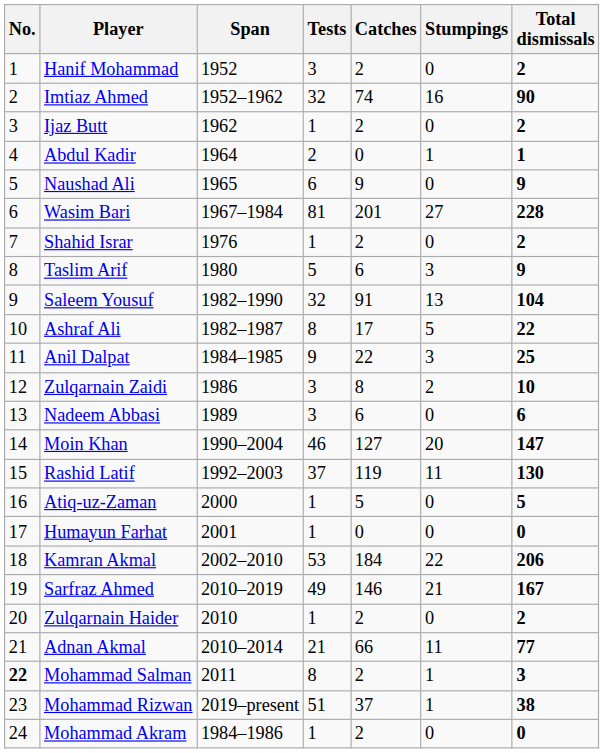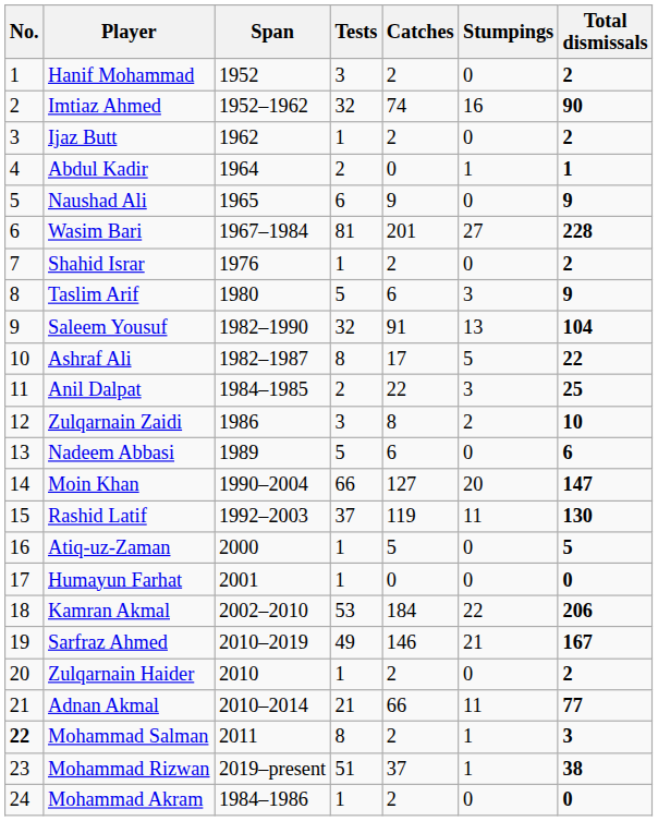 <table class="wikitable sortable">
 <tr>
 <th>No.</th>
 <th>Player</th>
 <th>Span</th>
 <th>Tests</th>
 <th>Catches</th>
 <th>Stumpings</th>
 <th>Total<br>dismissals</th>
 </tr>
 <tr>
 <td>1</td>
 <td><a href='#'>Hanif Mohammad</a></td>
 <td>1952</td>
 <td>3</td>
 <td>2</td>
 <td>0</td>
 <td><strong>2</strong></td>
 </tr>
 <tr>
 <td>2</td>
 <td><a href='#'>Imtiaz Ahmed</a></td>
 <td>1952–1962</td>
 <td>32</td>
 <td>74</td>
 <td>16</td>
 <td><strong>90</strong></td>
 </tr>
 <tr>
 <td>3</td>
 <td><a href='#'>Ijaz Butt</a></td>
 <td>1962</td>
 <td>1</td>
 <td>2</td>
 <td>0</td>
 <td><strong>2</strong></td>
 </tr>
 <tr>
 <td>4</td>
 <td><a href='#'>Abdul Kadir</a></td>
 <td>1964</td>
 <td>2</td>
 <td>0</td>
 <td>1</td>
 <td><strong>1</strong></td>
 </tr>
 <tr>
 <td>5</td>
 <td><a href='#'>Naushad Ali</a></td>
 <td>1965</td>
 <td>6</td>
 <td>9</td>
 <td>0</td>
 <td><strong>9</strong></td>
 </tr>
 <tr>
 <td>6</td>
 <td><a href='#'>Wasim Bari</a></td>
 <td>1967–1984</td>
 <td>81</td>
 <td>201</td>
 <td>27</td>
 <td><strong>228</strong></td>
 </tr>
 <tr>
 <td>7</td>
 <td><a href='#'>Shahid Israr</a></td>
 <td>1976</td>
 <td>1</td>
 <td>2</td>
 <td>0</td>
 <td><strong>2</strong></td>
 </tr>
 <tr>
 <td>8</td>
 <td><a href='#'>Taslim Arif</a></td>
 <td>1980</td>
 <td>5</td>
 <td>6</td>
 <td>3</td>
 <td><strong>9</strong></td>
 </tr>
 <tr>
 <td>9</td>
 <td><a href='#'>Saleem Yousuf</a></td>
 <td>1982–1990</td>
 <td>32</td>
 <td>91</td>
 <td>13</td>
 <td><strong>104</strong></td>
 </tr>
 <tr>
 <td>10</td>
 <td><a href='#'>Ashraf Ali</a></td>
 <td>1982–1987</td>
 <td>8</td>
 <td>17</td>
 <td>5</td>
 <td><strong>22</strong></td>
 </tr>
 <tr>
 <td>11</td>
 <td><a href='#'>Anil Dalpat</a></td>
 <td>1984–1985</td>
-<td>9</td>
+<td>2</td>
 <td>22</td>
 <td>3</td>
 <td><strong>25</strong></td>
 </tr>
 <tr>
 <td>12</td>
 <td><a href='#'>Zulqarnain Zaidi</a></td>
 <td>1986</td>
 <td>3</td>
 <td>8</td>
 <td>2</td>
 <td><strong>10</strong></td>
 </tr>
 <tr>
 <td>13</td>
 <td><a href='#'>Nadeem Abbasi</a></td>
 <td>1989</td>
-<td>3</td>
+<td>5</td>
 <td>6</td>
 <td>0</td>
 <td><strong>6</strong></td>
 </tr>
 <tr>
 <td>14</td>
 <td><a href='#'>Moin Khan</a></td>
 <td>1990–2004</td>
-<td>46</td>
+<td>66</td>
 <td>127</td>
 <td>20</td>
 <td><strong>147</strong></td>
 </tr>
 <tr>
 <td>15</td>
 <td><a href='#'>Rashid Latif</a></td>
 <td>1992–2003</td>
 <td>37</td>
 <td>119</td>
 <td>11</td>
 <td><strong>130</strong></td>
 </tr>
 <tr>
 <td>16</td>
 <td><a href='#'>Atiq-uz-Zaman</a></td>
 <td>2000</td>
 <td>1</td>
 <td>5</td>
 <td>0</td>
 <td><strong>5</strong></td>
 </tr>
 <tr>
 <td>17</td>
 <td><a href='#'>Humayun Farhat</a></td>
 <td>2001</td>
 <td>1</td>
 <td>0</td>
 <td>0</td>
 <td><strong>0</strong></td>
 </tr>
 <tr>
 <td>18</td>
 <td><a href='#'>Kamran Akmal</a></td>
 <td>2002–2010</td>
 <td>53</td>
 <td>184</td>
 <td>22</td>
 <td><strong>206</strong></td>
 </tr>
 <tr>
 <td>19</td>
 <td><a href='#'>Sarfraz Ahmed</a></td>
 <td>2010–2019</td>
 <td>49</td>
 <td>146</td>
 <td>21</td>
 <td><strong>167</strong></td>
 </tr>
 <tr>
 <td>20</td>
 <td><a href='#'>Zulqarnain Haider</a></td>
 <td>2010</td>
 <td>1</td>
 <td>2</td>
 <td>0</td>
 <td><strong>2</strong></td>
 </tr>
 <tr>
 <td>21</td>
 <td><a href='#'>Adnan Akmal</a></td>
 <td>2010–2014</td>
 <td>21</td>
 <td>66</td>
 <td>11</td>
 <td><strong>77</strong></td>
 </tr>
 <tr>
 <td><strong>22</strong></td>
 <td><a href='#'>Mohammad Salman</a></td>
 <td>2011</td>
 <td>8</td>
 <td>2</td>
 <td>1</td>
 <td><strong>3</strong></td>
 </tr>
 <tr>
 <td>23</td>
 <td><a href='#'>Mohammad Rizwan</a></td>
 <td>2019–present</td>
 <td>51</td>
 <td>37</td>
 <td>1</td>
 <td><strong>38</strong></td>
 </tr>
 <tr>
 <td>24</td>
 <td><a href='#'>Mohammad Akram</a></td>
 <td>1984–1986</td>
 <td>1</td>
 <td>2</td>
 <td>0</td>
 <td><strong>0</strong></td>
 </tr>
 </table>
